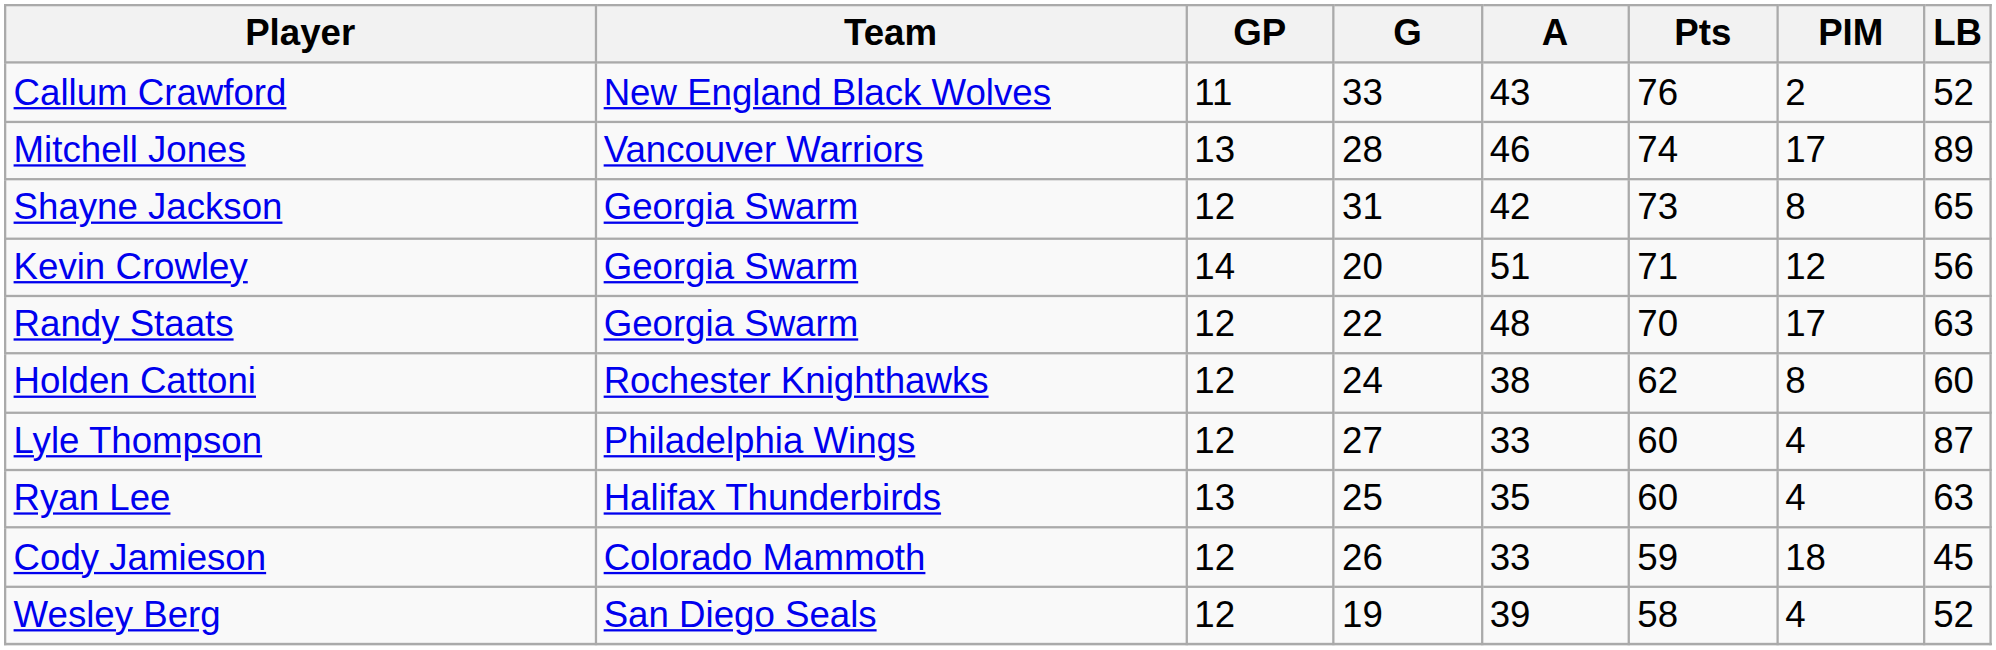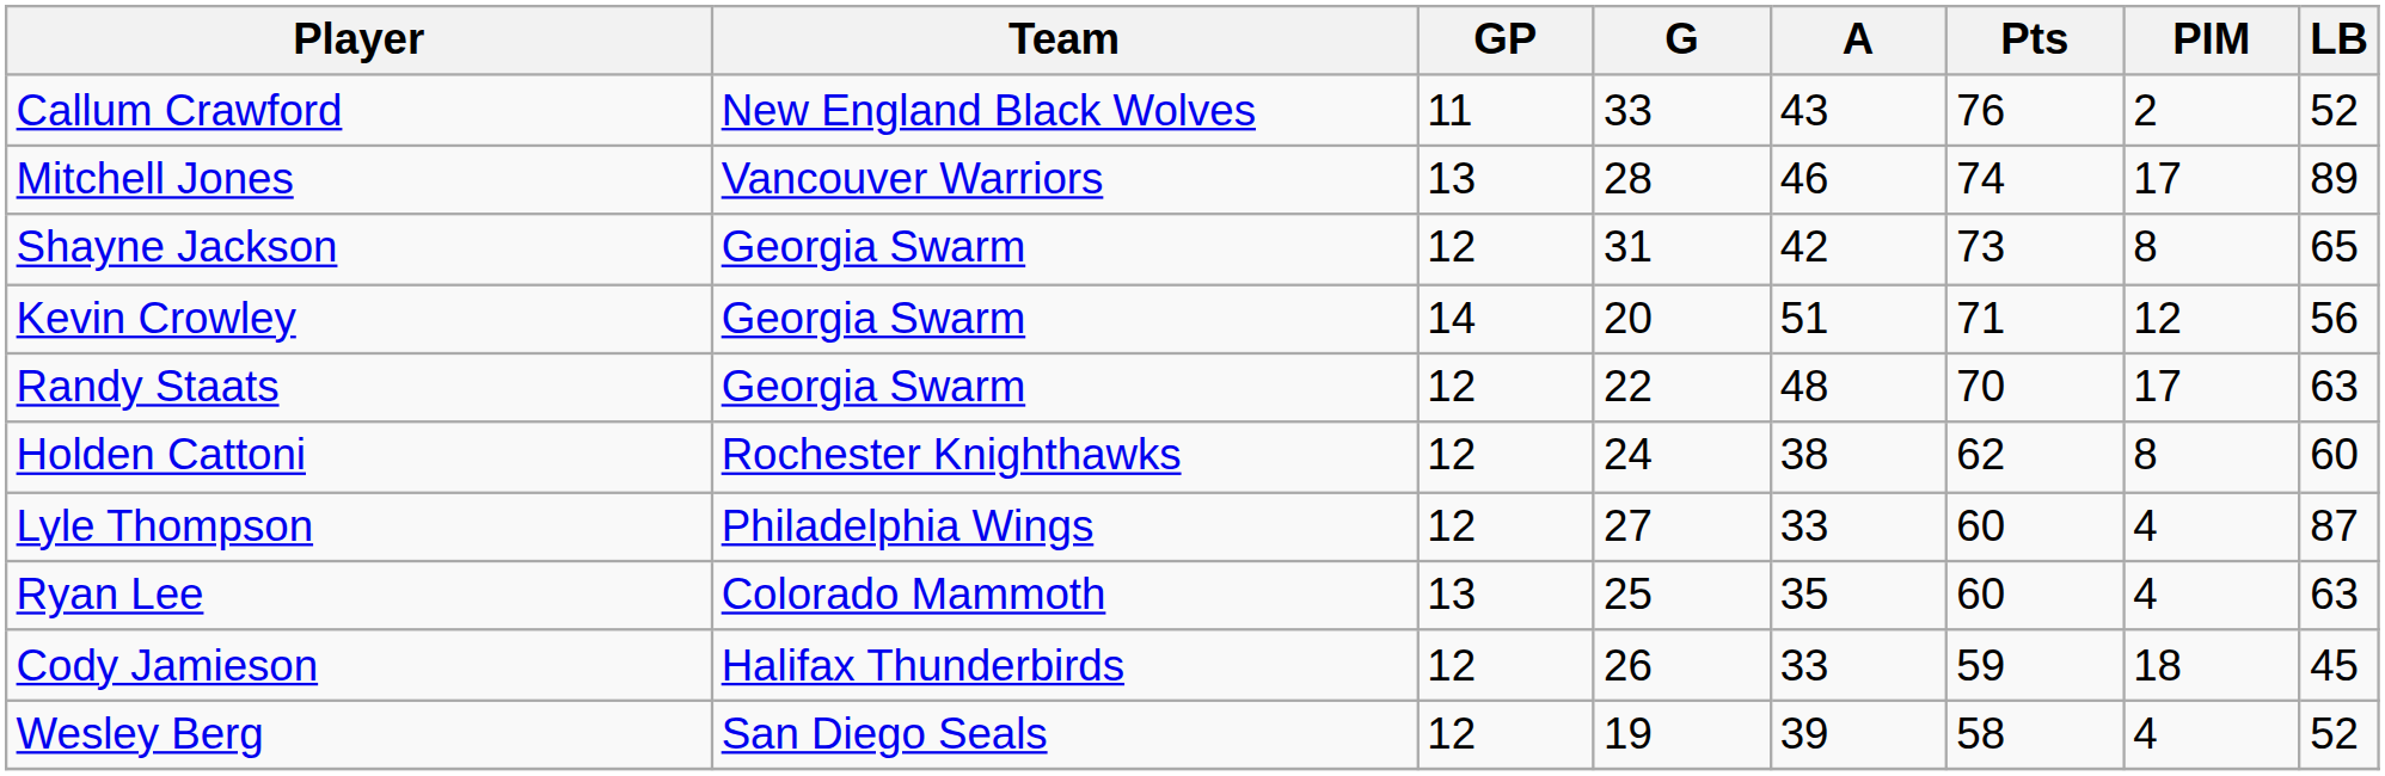 <table class="wikitable">
 <tr>
 <th bgcolor="#DDDDFF" width="30%">Player</th>
 <th bgcolor="#DDDDFF" width="30%">Team</th>
 <th bgcolor="#DDDDFF" width="7.5%">GP</th>
 <th bgcolor="#DDDDFF" width="7.5%">G</th>
 <th bgcolor="#DDDDFF" width="7.5%">A</th>
 <th bgcolor="#DDDDFF" width="7.5%">Pts</th>
 <th bgcolor="#DDDDFF" width="7.5%">PIM</th>
 <th bgcolor="#DDDDFF" width="7.5%">LB</th>
 </tr>
 <tr>
 <td><a href='#'>Callum Crawford</a></td>
 <td><a href='#'>New England Black Wolves</a></td>
 <td>11</td>
 <td>33</td>
 <td>43</td>
 <td>76</td>
 <td>2</td>
 <td>52</td>
 </tr>
 <tr>
 <td><a href='#'>Mitchell Jones</a></td>
 <td><a href='#'>Vancouver Warriors</a></td>
 <td>13</td>
 <td>28</td>
 <td>46</td>
 <td>74</td>
 <td>17</td>
 <td>89</td>
 </tr>
 <tr>
 <td><a href='#'>Shayne Jackson</a></td>
 <td><a href='#'>Georgia Swarm</a></td>
 <td>12</td>
 <td>31</td>
 <td>42</td>
 <td>73</td>
 <td>8</td>
 <td>65</td>
 </tr>
 <tr>
 <td><a href='#'>Kevin Crowley</a></td>
 <td><a href='#'>Georgia Swarm</a></td>
 <td>14</td>
 <td>20</td>
 <td>51</td>
 <td>71</td>
 <td>12</td>
 <td>56</td>
 </tr>
 <tr>
 <td><a href='#'>Randy Staats</a></td>
 <td><a href='#'>Georgia Swarm</a></td>
 <td>12</td>
 <td>22</td>
 <td>48</td>
 <td>70</td>
 <td>17</td>
 <td>63</td>
 </tr>
 <tr>
 <td><a href='#'>Holden Cattoni</a></td>
 <td><a href='#'>Rochester Knighthawks</a></td>
 <td>12</td>
 <td>24</td>
 <td>38</td>
 <td>62</td>
 <td>8</td>
 <td>60</td>
 </tr>
 <tr>
 <td><a href='#'>Lyle Thompson</a></td>
 <td><a href='#'>Philadelphia Wings</a></td>
 <td>12</td>
 <td>27</td>
 <td>33</td>
 <td>60</td>
 <td>4</td>
 <td>87</td>
 </tr>
 <tr>
 <td><a href='#'>Ryan Lee</a></td>
-<td><a href='#'>Halifax Thunderbirds</a></td>
+<td><a href='#'>Colorado Mammoth</a></td>
 <td>13</td>
 <td>25</td>
 <td>35</td>
 <td>60</td>
 <td>4</td>
 <td>63</td>
 </tr>
 <tr>
 <td><a href='#'>Cody Jamieson</a></td>
-<td><a href='#'>Colorado Mammoth</a></td>
+<td><a href='#'>Halifax Thunderbirds</a></td>
 <td>12</td>
 <td>26</td>
 <td>33</td>
 <td>59</td>
 <td>18</td>
 <td>45</td>
 </tr>
 <tr>
 <td><a href='#'>Wesley Berg</a></td>
 <td><a href='#'>San Diego Seals</a></td>
 <td>12</td>
 <td>19</td>
 <td>39</td>
 <td>58</td>
 <td>4</td>
 <td>52</td>
 </tr>
 <tr>
 </tr>
 </table>
